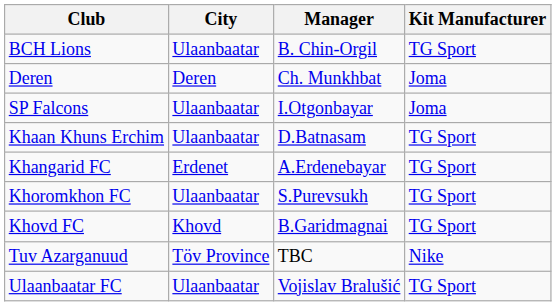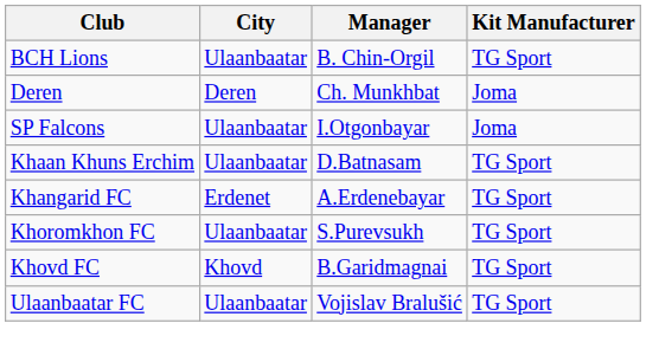 <table class="wikitable sortable" style="font-size:95%">
 <tr>
 <th>Club</th>
 <th>City</th>
 <th>Manager</th>
 <th>Kit Manufacturer</th>
 </tr>
 <tr>
 <td><a href='#'>BCH Lions</a></td>
 <td><a href='#'>Ulaanbaatar</a></td>
 <td> <a href='#'>B. Chin-Orgil</a></td>
 <td><a href='#'>TG Sport</a></td>
 </tr>
 <tr>
 <td><a href='#'>Deren</a></td>
 <td><a href='#'>Deren</a></td>
 <td> <a href='#'>Ch. Munkhbat</a></td>
 <td><a href='#'>Joma</a></td>
 </tr>
 <tr>
 <td><a href='#'>SP Falcons</a></td>
 <td><a href='#'>Ulaanbaatar</a></td>
 <td> <a href='#'>I.Otgonbayar</a></td>
 <td><a href='#'>Joma</a></td>
 </tr>
 <tr>
 <td><a href='#'>Khaan Khuns Erchim</a></td>
 <td><a href='#'>Ulaanbaatar</a></td>
 <td> <a href='#'>D.Batnasam</a></td>
 <td><a href='#'>TG Sport</a></td>
 </tr>
 <tr>
 <td><a href='#'>Khangarid FC</a></td>
 <td><a href='#'>Erdenet</a></td>
 <td> <a href='#'>A.Erdenebayar</a></td>
 <td><a href='#'>TG Sport</a></td>
 </tr>
 <tr>
 <td><a href='#'>Khoromkhon FC</a></td>
 <td><a href='#'>Ulaanbaatar</a></td>
 <td> <a href='#'>S.Purevsukh</a></td>
 <td><a href='#'>TG Sport</a></td>
 </tr>
 <tr>
 <td><a href='#'>Khovd FC</a></td>
 <td><a href='#'>Khovd</a></td>
 <td> <a href='#'>B.Garidmagnai</a></td>
 <td><a href='#'>TG Sport</a></td>
 </tr>
 <tr>
-<td><a href='#'>Tuv Azarganuud</a></td>
-<td><a href='#'>Töv Province</a></td>
-<td>TBC</td>
-<td><a href='#'>Nike</a></td>
-</tr>
-<tr>
 <td><a href='#'>Ulaanbaatar FC</a></td>
 <td><a href='#'>Ulaanbaatar</a></td>
 <td> <a href='#'>Vojislav Bralušić</a></td>
 <td><a href='#'>TG Sport</a></td>
 </tr>
 </table>
